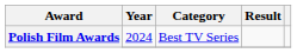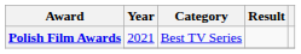 <table class="wikitable sortable plainrowheaders">
 <tr>
 <th scope="col">Award</th>
 <th scope="col">Year</th>
 <th scope="col">Category</th>
 <th scope="col">Result</th>
 <th scope="col" class="unsortable"></th>
 </tr>
 <tr>
 <th rowspan="2" scope="row"><a href='#'>Polish Film Awards</a></th>
-<td><a href='#'>2024</a></td>
+<td><a href='#'>2021</a></td>
 <td><a href='#'>Best TV Series</a></td>
 <td></td>
 <td></td>
 </tr>
 <tr>
 </tr>
 </table>
